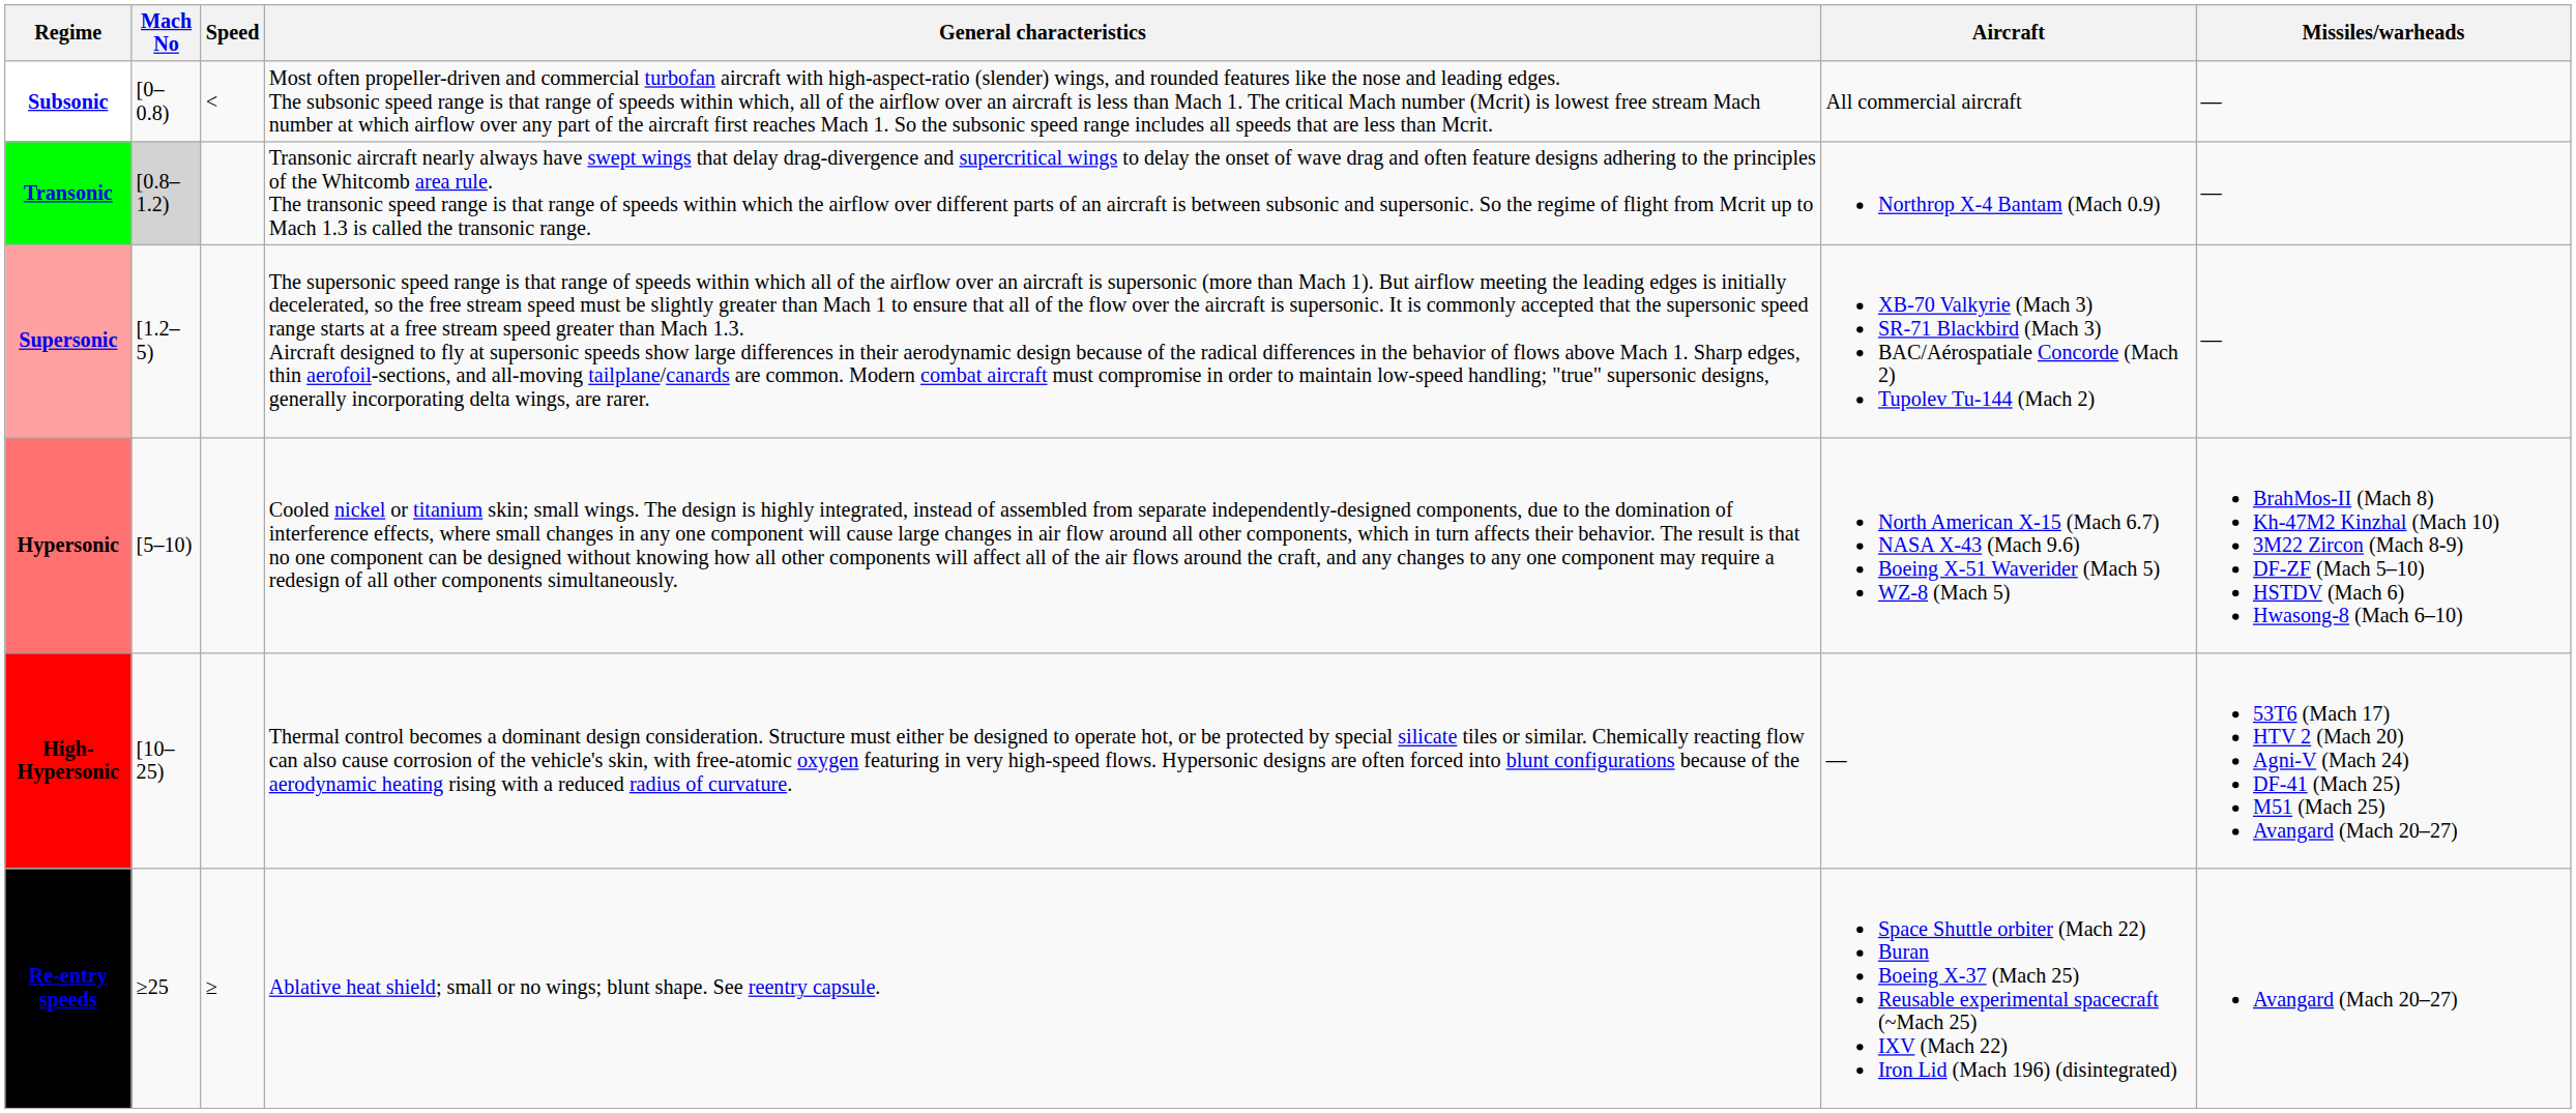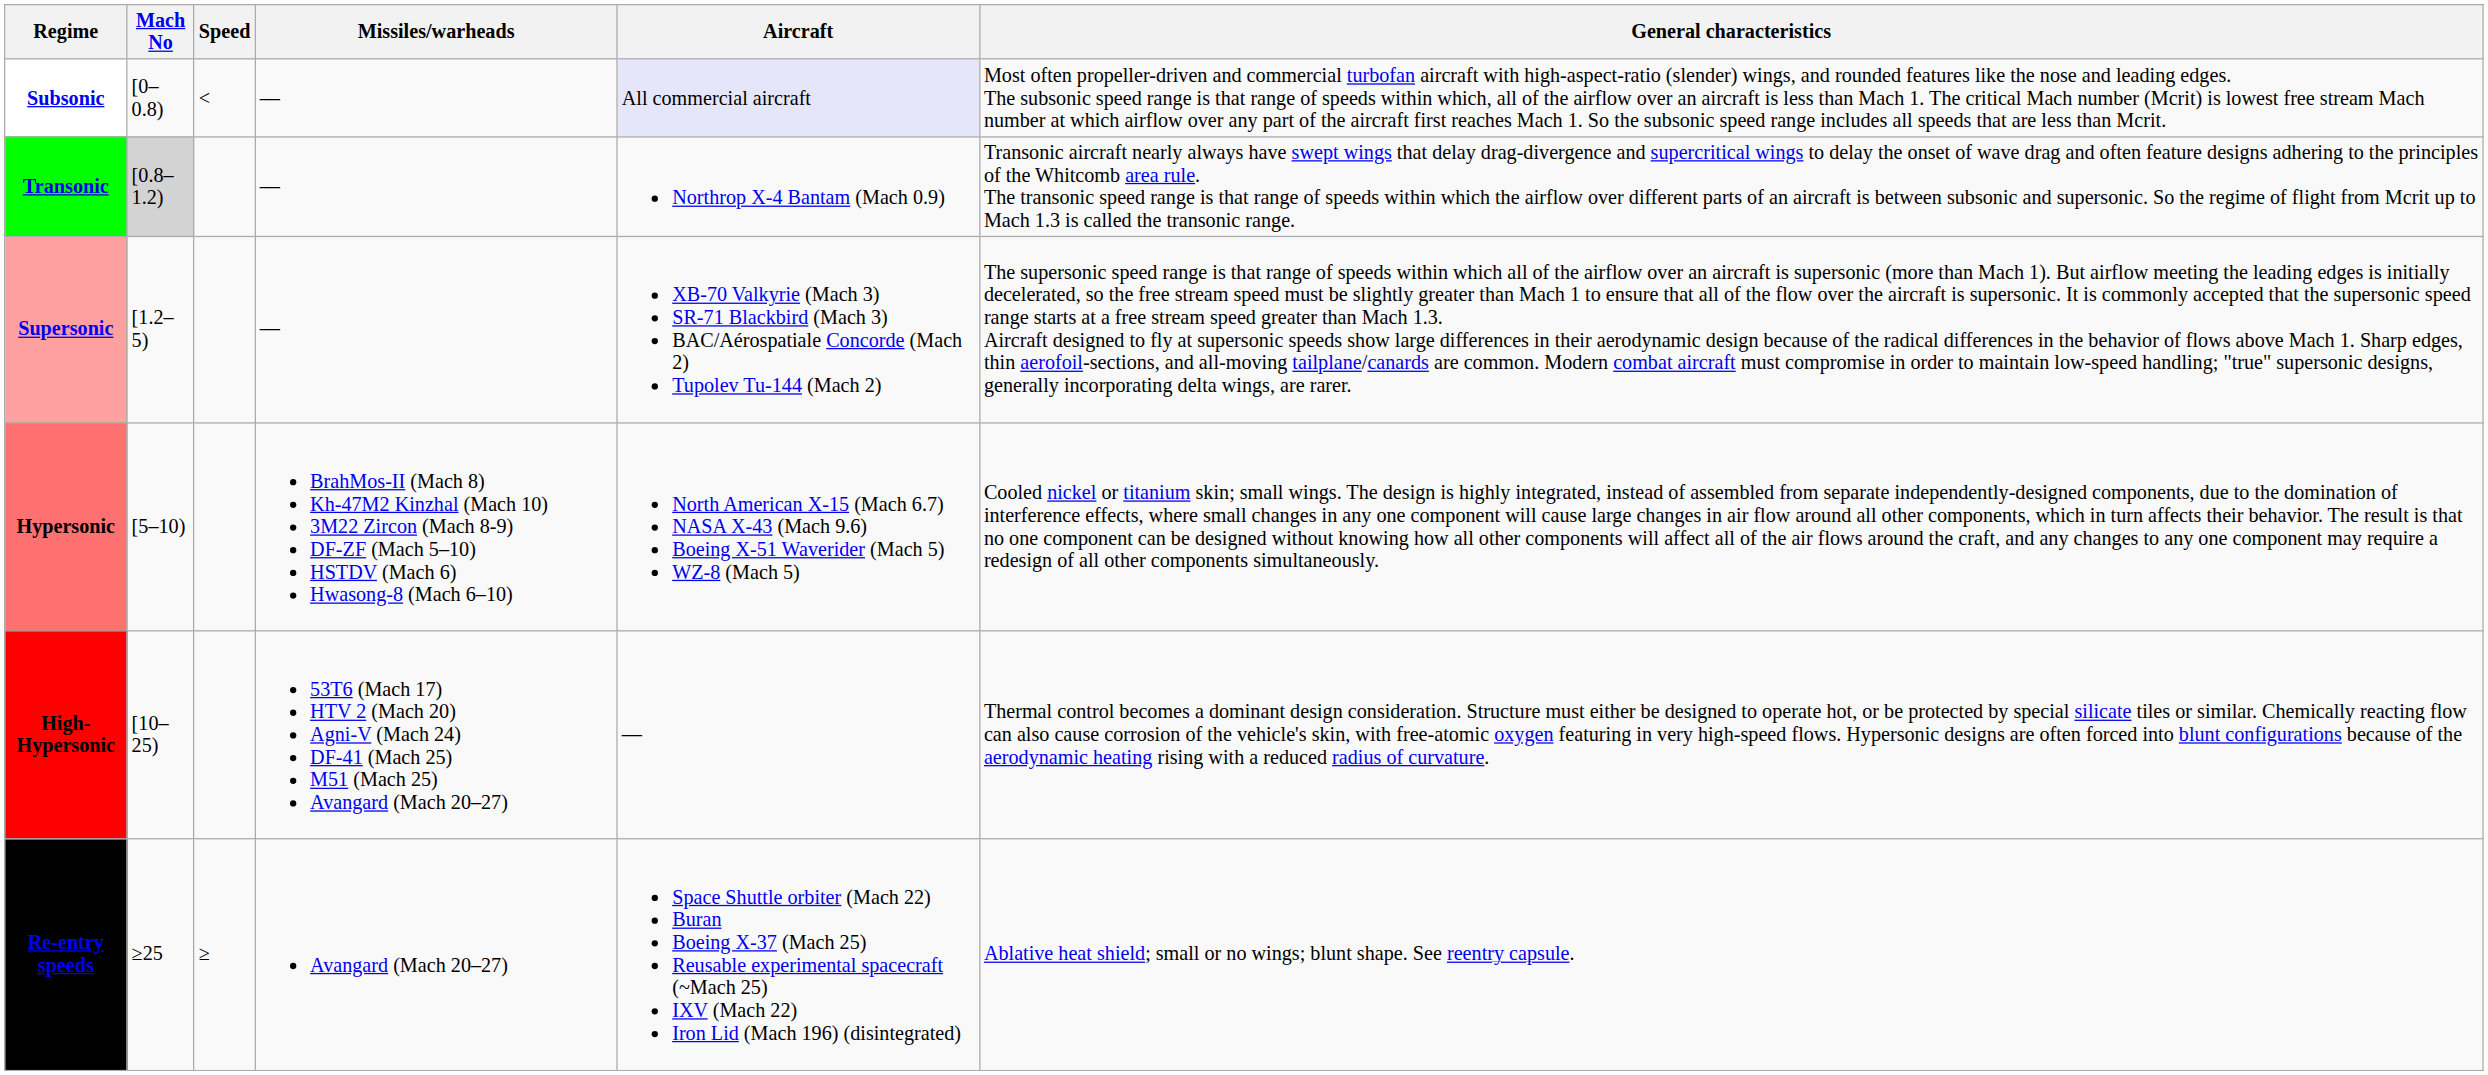 <table class="wikitable sortable">
 <tr>
 <th>Regime</th>
 <th><a href='#'>Mach No</a></th>
 <th>Speed</th>
+<th style="width: 280px;">Missiles/warheads</th>
+<th style="width: 280px;">Aircraft</th>
 <th>General characteristics</th>
-<th style="width: 280px;">Aircraft</th>
-<th style="width: 280px;">Missiles/warheads</th>
 </tr>
 <tr>
 <th style="background:#FFFFFF;"><a href='#'>Subsonic</a></th>
 <td data-sort-value=0>[0–0.8)</td>
 <td data-sort-value=0><</td>
+<td>—</td>
+<td style="background: lavender;">All commercial aircraft</td>
 <td>Most often propeller-driven and commercial <a href='#'>turbofan</a> aircraft with high-aspect-ratio (slender) wings, and rounded features like the nose and leading edges.<br>The subsonic speed range is that range of speeds within which, all of the airflow over an aircraft is less than Mach 1.  The critical Mach number (Mcrit) is lowest free stream Mach number at which airflow over any part of the aircraft first reaches Mach 1.  So the subsonic speed range includes all speeds that are less than Mcrit.</td>
-<td>All commercial aircraft</td>
-<td>—</td>
 </tr>
 <tr>
 <th style="background-color: #00ff00;"><a href='#'>Transonic</a></th>
 <td data-sort-value=0.8 style="background: lightgrey;">[0.8–1.2)</td>
 <td data-sort-value=614></td>
+<td>—</td>
+<td><br><ul><li> <a href='#'>Northrop X-4 Bantam</a> (Mach 0.9)</li></ul></td>
 <td>Transonic aircraft nearly always have <a href='#'>swept wings</a> that delay drag-divergence and <a href='#'>supercritical wings</a> to delay the onset of wave drag and often feature designs adhering to the principles of the Whitcomb <a href='#'>area rule</a>.<br>The transonic speed range is that range of speeds within which the airflow over different parts of an aircraft is between subsonic and supersonic. So the regime of flight from Mcrit up to Mach 1.3 is called the transonic range.</td>
-<td><br><ul><li> <a href='#'>Northrop X-4 Bantam</a> (Mach 0.9)</li></ul></td>
-<td>—</td>
 </tr>
 <tr>
 <th style="background:#FFA0A0;"><a href='#'>Supersonic</a></th>
 <td data-sort-value=1.2>[1.2–5)</td>
 <td data-sort-value=922></td>
+<td>—</td>
+<td><br><ul><li> <a href='#'>XB-70 Valkyrie</a> (Mach 3)</li><li> <a href='#'>SR-71 Blackbird</a> (Mach 3)</li><li> BAC/Aérospatiale <a href='#'>Concorde</a> (Mach 2)</li><li> <a href='#'>Tupolev Tu-144</a> (Mach 2)</li></ul></td>
 <td>The supersonic speed range is that range of speeds within which all of the airflow over an aircraft is supersonic (more than Mach 1).  But airflow meeting the leading edges is initially decelerated, so the free stream speed must be slightly greater than Mach 1 to ensure that all of the flow over the aircraft is supersonic.  It is commonly accepted that the supersonic speed range starts at a free stream speed greater than Mach 1.3.<br>Aircraft designed to fly at supersonic speeds show large differences in their aerodynamic design because of the radical differences in the behavior of flows above Mach 1. Sharp edges, thin <a href='#'>aerofoil</a>-sections, and all-moving <a href='#'>tailplane</a>/<a href='#'>canards</a> are common. Modern <a href='#'>combat aircraft</a> must compromise in order to maintain low-speed handling; "true" supersonic designs, generally incorporating delta wings, are rarer.</td>
-<td><br><ul><li> <a href='#'>XB-70 Valkyrie</a> (Mach 3)</li><li> <a href='#'>SR-71 Blackbird</a> (Mach 3)</li><li> BAC/Aérospatiale <a href='#'>Concorde</a> (Mach 2)</li><li> <a href='#'>Tupolev Tu-144</a> (Mach 2)</li></ul></td>
-<td>—</td>
 </tr>
 <tr>
 <th style="background-color:#FF7070;">Hypersonic</th>
 <td data-sort-value=5>[5–10)</td>
 <td data-sort-value=3837></td>
+<td><br><ul><li> <a href='#'>BrahMos-II</a> (Mach 8)</li><li> <a href='#'>Kh-47M2 Kinzhal</a> (Mach 10)</li><li> <a href='#'>3M22 Zircon</a> (Mach 8-9)</li><li> <a href='#'>DF-ZF</a> (Mach 5–10)</li><li> <a href='#'>HSTDV</a> (Mach 6)</li><li> <a href='#'>Hwasong-8</a> (Mach 6–10)</li></ul></td>
+<td><br><ul><li> <a href='#'>North American X-15</a> (Mach 6.7)</li><li> <a href='#'>NASA X-43</a> (Mach 9.6)</li><li> <a href='#'>Boeing X-51 Waverider</a>  (Mach 5)</li><li> <a href='#'>WZ-8</a> (Mach 5)</li></ul></td>
 <td>Cooled <a href='#'>nickel</a> or <a href='#'>titanium</a> skin; small wings. The design is highly integrated, instead of assembled from separate independently-designed components, due to the domination of interference effects, where small changes in any one component will cause large changes in air flow around all other components, which in turn affects their behavior. The result is that no one component can be designed without knowing how all other components will affect all of the air flows around the craft, and any changes to any one component may require a redesign of all other components simultaneously.</td>
-<td><br><ul><li> <a href='#'>North American X-15</a> (Mach 6.7)</li><li> <a href='#'>NASA X-43</a> (Mach 9.6)</li><li> <a href='#'>Boeing X-51 Waverider</a>  (Mach 5)</li><li> <a href='#'>WZ-8</a> (Mach 5)</li></ul></td>
-<td><br><ul><li> <a href='#'>BrahMos-II</a> (Mach 8)</li><li> <a href='#'>Kh-47M2 Kinzhal</a> (Mach 10)</li><li> <a href='#'>3M22 Zircon</a> (Mach 8-9)</li><li> <a href='#'>DF-ZF</a> (Mach 5–10)</li><li> <a href='#'>HSTDV</a> (Mach 6)</li><li> <a href='#'>Hwasong-8</a> (Mach 6–10)</li></ul></td>
 </tr>
 <tr>
 <th style="background:#FF0000;">High-Hypersonic</th>
 <td data-sort-value=10>[10–25)</td>
 <td data-sort-value=7674></td>
+<td><br><ul><li> <a href='#'>53T6</a> (Mach 17)</li><li> <a href='#'>HTV 2</a> (Mach 20)</li><li> <a href='#'>Agni-V</a> (Mach 24)</li><li> <a href='#'>DF-41</a> (Mach 25)</li><li> <a href='#'>M51</a> (Mach 25)</li><li> <a href='#'>Avangard</a> (Mach 20–27)</li></ul></td>
+<td>—</td>
 <td>Thermal control becomes a dominant design consideration. Structure must either be designed to operate hot, or be protected by special <a href='#'>silicate</a> tiles or similar. Chemically reacting flow can also cause corrosion of the vehicle's skin, with free-atomic <a href='#'>oxygen</a> featuring in very high-speed flows. Hypersonic designs are often forced into <a href='#'>blunt configurations</a> because of the <a href='#'>aerodynamic heating</a> rising with a reduced <a href='#'>radius of curvature</a>.</td>
-<td>—</td>
-<td><br><ul><li> <a href='#'>53T6</a> (Mach 17)</li><li> <a href='#'>HTV 2</a> (Mach 20)</li><li> <a href='#'>Agni-V</a> (Mach 24)</li><li> <a href='#'>DF-41</a> (Mach 25)</li><li> <a href='#'>M51</a> (Mach 25)</li><li> <a href='#'>Avangard</a> (Mach 20–27)</li></ul></td>
 </tr>
 <tr>
 <th style="background:#000000;"><a href='#'>Re-entry speeds</a></th>
 <td data-sort-value=25>≥25</td>
 <td data-sort-value=19180>≥</td>
+<td><br><ul><li> <a href='#'>Avangard</a> (Mach 20–27)</li></ul></td>
+<td><br><ul><li> <a href='#'>Space Shuttle orbiter</a> (Mach 22)</li><li> <a href='#'>Buran</a></li><li> <a href='#'>Boeing X-37</a> (Mach 25)</li><li> <a href='#'>Reusable experimental spacecraft</a> (~Mach 25)</li><li> <a href='#'>IXV</a> (Mach 22)</li><li> <a href='#'>Iron Lid</a> (Mach 196) (disintegrated)</li></ul></td>
 <td><a href='#'>Ablative heat shield</a>; small or no wings; blunt shape. See <a href='#'>reentry capsule</a>.</td>
-<td><br><ul><li> <a href='#'>Space Shuttle orbiter</a> (Mach 22)</li><li> <a href='#'>Buran</a></li><li> <a href='#'>Boeing X-37</a> (Mach 25)</li><li> <a href='#'>Reusable experimental spacecraft</a> (~Mach 25)</li><li> <a href='#'>IXV</a> (Mach 22)</li><li> <a href='#'>Iron Lid</a> (Mach 196) (disintegrated)</li></ul></td>
-<td><br><ul><li> <a href='#'>Avangard</a> (Mach 20–27)</li></ul></td>
 </tr>
 </table>
